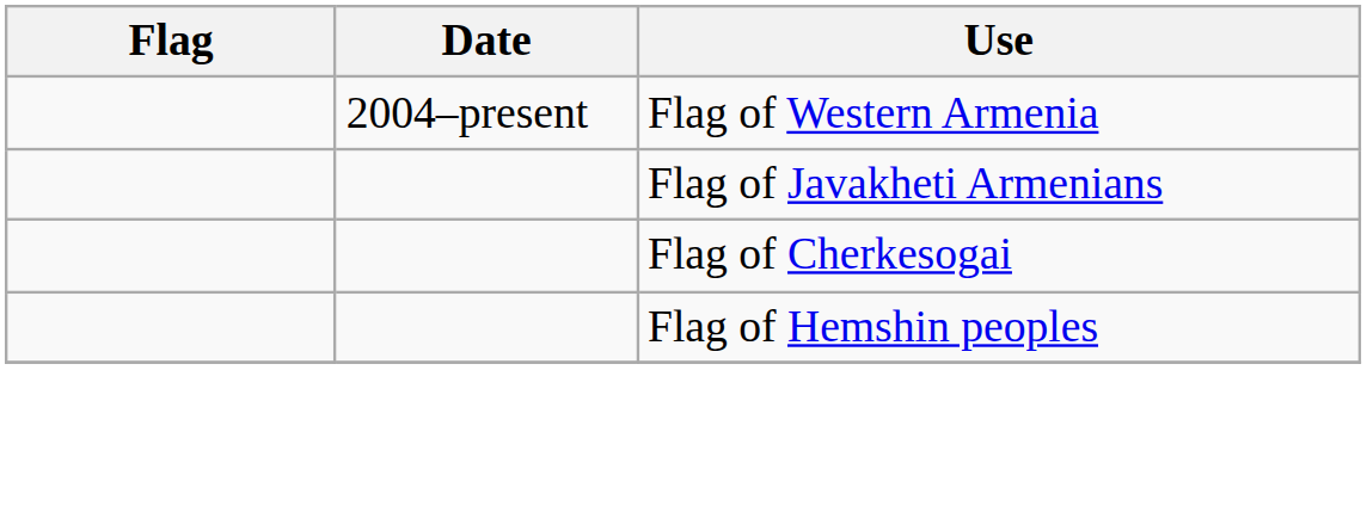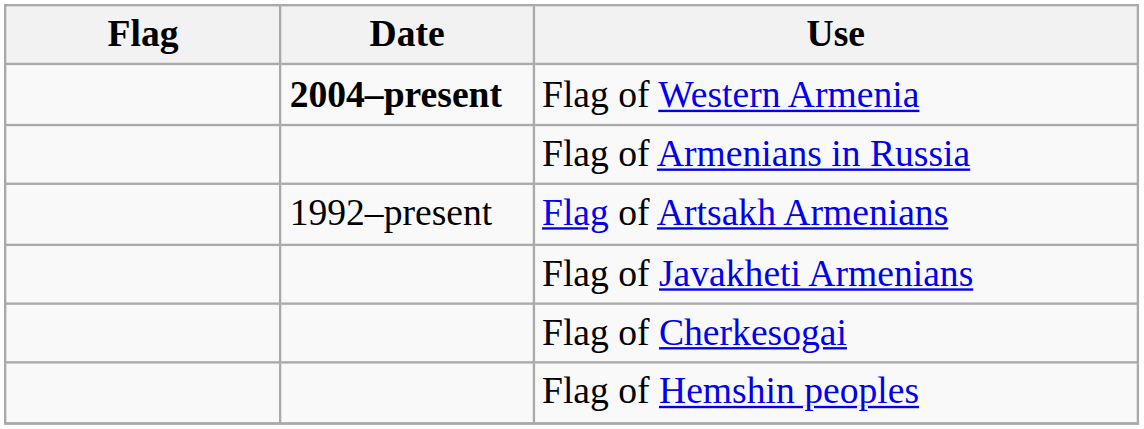 <table class="wikitable">
 <tr>
 <th width="110">Flag</th>
 <th width="100">Date</th>
 <th width="250">Use</th>
 </tr>
 <tr>
 <td></td>
-<td>2004–present</td>
+<td><strong>2004–present</strong></td>
 <td>Flag of <a href='#'>Western Armenia</a></td>
+</tr>
+<tr>
+<td></td>
+<td></td>
+<td>Flag of <a href='#'>Armenians in Russia</a></td>
+</tr>
+<tr>
+<td></td>
+<td>1992–present</td>
+<td><a href='#'>Flag</a> of <a href='#'>Artsakh Armenians</a></td>
 </tr>
 <tr>
 <td></td>
 <td></td>
 <td>Flag of <a href='#'>Javakheti Armenians</a></td>
 </tr>
 <tr>
 <td></td>
 <td></td>
 <td>Flag of  <a href='#'>Cherkesogai</a></td>
 </tr>
 <tr>
 <td></td>
 <td></td>
 <td>Flag of <a href='#'>Hemshin peoples</a></td>
 </tr>
 <tr>
 </tr>
 </table>
